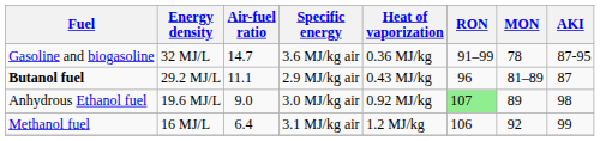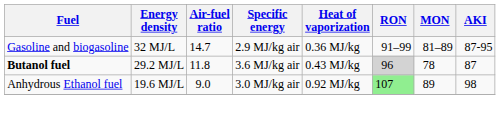 <table class="wikitable">
 <tr>
 <th><a href='#'>Fuel</a></th>
 <th><a href='#'>Energy</a><br><a href='#'>density</a></th>
 <th><a href='#'>Air-fuel</a><br><a href='#'>ratio</a></th>
 <th><a href='#'>Specific</a><br><a href='#'>energy</a></th>
 <th><a href='#'>Heat of</a><br><a href='#'>vaporization</a></th>
 <th><a href='#'>RON</a></th>
 <th><a href='#'>MON</a></th>
 <th><a href='#'>AKI</a></th>
 </tr>
 <tr>
 <td><a href='#'>Gasoline</a> and <a href='#'>biogasoline</a></td>
 <td>32 MJ/L</td>
 <td>14.7</td>
-<td>3.6 MJ/kg air</td>
+<td>2.9 MJ/kg air</td>
 <td>0.36 MJ/kg</td>
 <td>  91–99</td>
-<td>  78</td>
+<td>  81–89</td>
 <td>  87-95</td>
 </tr>
 <tr>
 <td><strong>Butanol fuel</strong></td>
 <td>29.2 MJ/L</td>
-<td>11.1</td>
-<td>2.9 MJ/kg air</td>
+<td>11.8</td>
+<td>3.6 MJ/kg air</td>
 <td>0.43 MJ/kg</td>
-<td>  96</td>
-<td>  81–89</td>
+<td style="background: lightgrey;">  96</td>
+<td>  78</td>
 <td>  87</td>
 </tr>
 <tr>
 <td>Anhydrous <a href='#'>Ethanol fuel</a></td>
 <td>19.6 MJ/L</td>
 <td>  9.0</td>
 <td>3.0 MJ/kg air</td>
 <td>0.92 MJ/kg</td>
 <td style="background: lightgreen;">107</td>
 <td>  89</td>
 <td>  98</td>
 </tr>
 <tr>
-<td><a href='#'>Methanol fuel</a></td>
-<td>16 MJ/L</td>
-<td>  6.4</td>
-<td>3.1 MJ/kg air</td>
-<td>1.2 MJ/kg</td>
-<td>106</td>
-<td>  92</td>
-<td>  99</td>
-</tr>
-<tr>
 </tr>
 </table>
